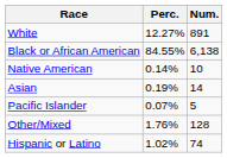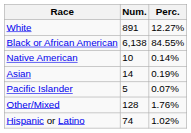 <table class="wikitable">
 <tr>
 <th>Race</th>
+<th>Num.</th>
 <th>Perc.</th>
-<th>Num.</th>
 </tr>
 <tr>
 <td><a href='#'>White</a></td>
+<td>891</td>
 <td>12.27%</td>
-<td>891</td>
 </tr>
 <tr>
 <td><a href='#'>Black or African American</a></td>
+<td>6,138</td>
 <td>84.55%</td>
-<td>6,138</td>
 </tr>
 <tr>
 <td><a href='#'>Native American</a></td>
+<td>10</td>
 <td>0.14%</td>
-<td>10</td>
 </tr>
 <tr>
 <td><a href='#'>Asian</a></td>
+<td>14</td>
 <td>0.19%</td>
-<td>14</td>
 </tr>
 <tr>
 <td><a href='#'>Pacific Islander</a></td>
+<td>5</td>
 <td>0.07%</td>
-<td>5</td>
 </tr>
 <tr>
 <td><a href='#'>Other/Mixed</a></td>
+<td>128</td>
 <td>1.76%</td>
-<td>128</td>
 </tr>
 <tr>
 <td><a href='#'>Hispanic</a> or <a href='#'>Latino</a></td>
+<td>74</td>
 <td>1.02%</td>
-<td>74</td>
 </tr>
 </table>
